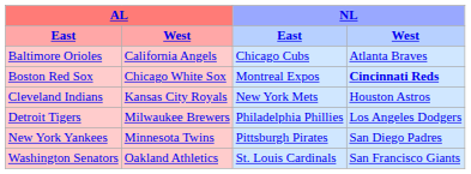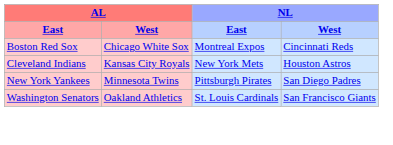 <table class="wikitable" style="font-size:100%;line-height:1.1;">
 <tr>
 <th colspan="2" style="background-color: #FF7B77;"><a href='#'>AL</a></th>
 <th colspan="2" style="background-color: #99A8FF;"><a href='#'>NL</a></th>
 </tr>
 <tr>
 <th style="background-color: #FFA7A7;"><a href='#'>East</a></th>
 <th style="background-color: #FFA7A7;"><a href='#'>West</a></th>
 <th style="background-color: #B7D0FF;"><a href='#'>East</a></th>
 <th style="background-color: #B7D0FF;"><a href='#'>West</a></th>
 </tr>
 <tr>
-<td style="background-color: #FFCCCC;"><a href='#'>Baltimore Orioles</a></td>
-<td style="background-color: #FFCCCC;"><a href='#'>California Angels</a></td>
-<td style="background-color: #D0E7FF;"><a href='#'>Chicago Cubs</a></td>
-<td style="background-color: #D0E7FF;"><a href='#'>Atlanta Braves</a></td>
-</tr>
-<tr>
 <td style="background-color: #FFCCCC;"><a href='#'>Boston Red Sox</a></td>
 <td style="background-color: #FFCCCC;"><a href='#'>Chicago White Sox</a></td>
 <td style="background-color: #D0E7FF;"><a href='#'>Montreal Expos</a></td>
-<td style="background-color: #D0E7FF;"><strong><a href='#'>Cincinnati Reds</a></strong></td>
+<td style="background-color: #D0E7FF;"><a href='#'>Cincinnati Reds</a></td>
 </tr>
 <tr>
 <td style="background-color: #FFCCCC;"><a href='#'>Cleveland Indians</a></td>
 <td style="background-color: #FFCCCC;"><a href='#'>Kansas City Royals</a></td>
 <td style="background-color: #D0E7FF;"><a href='#'>New York Mets</a></td>
 <td style="background-color: #D0E7FF;"><a href='#'>Houston Astros</a></td>
-</tr>
-<tr>
-<td style="background-color: #FFCCCC;"><a href='#'>Detroit Tigers</a></td>
-<td style="background-color: #FFCCCC;"><a href='#'>Milwaukee Brewers</a></td>
-<td style="background-color: #D0E7FF;"><a href='#'>Philadelphia Phillies</a></td>
-<td style="background-color: #D0E7FF;"><a href='#'>Los Angeles Dodgers</a></td>
 </tr>
 <tr>
 <td style="background-color: #FFCCCC;"><a href='#'>New York Yankees</a></td>
 <td style="background-color: #FFCCCC;"><a href='#'>Minnesota Twins</a></td>
 <td style="background-color: #D0E7FF;"><a href='#'>Pittsburgh Pirates</a></td>
 <td style="background-color: #D0E7FF;"><a href='#'>San Diego Padres</a></td>
 </tr>
 <tr>
 <td style="background-color: #FFCCCC;"><a href='#'>Washington Senators</a></td>
 <td style="background-color: #FFCCCC;"><a href='#'>Oakland Athletics</a></td>
 <td style="background-color: #D0E7FF;"><a href='#'>St. Louis Cardinals</a></td>
 <td style="background-color: #D0E7FF;"><a href='#'>San Francisco Giants</a></td>
 </tr>
 </table>
